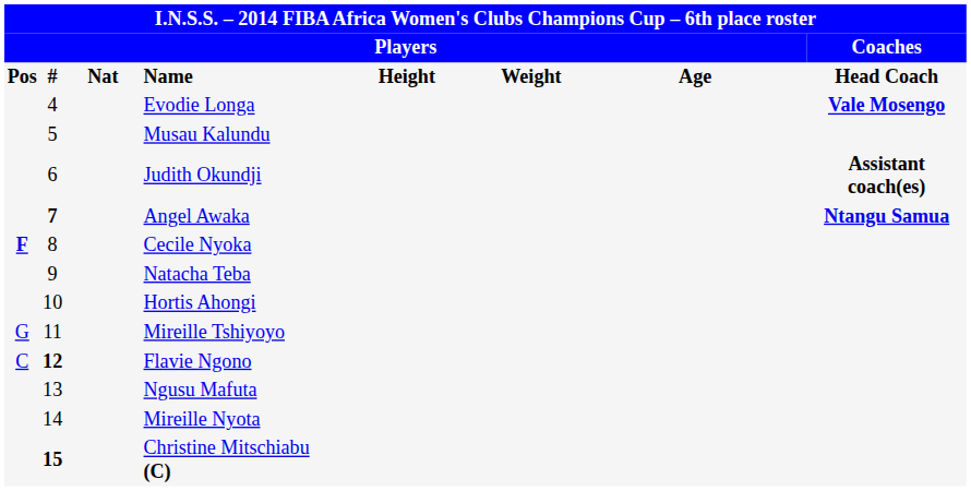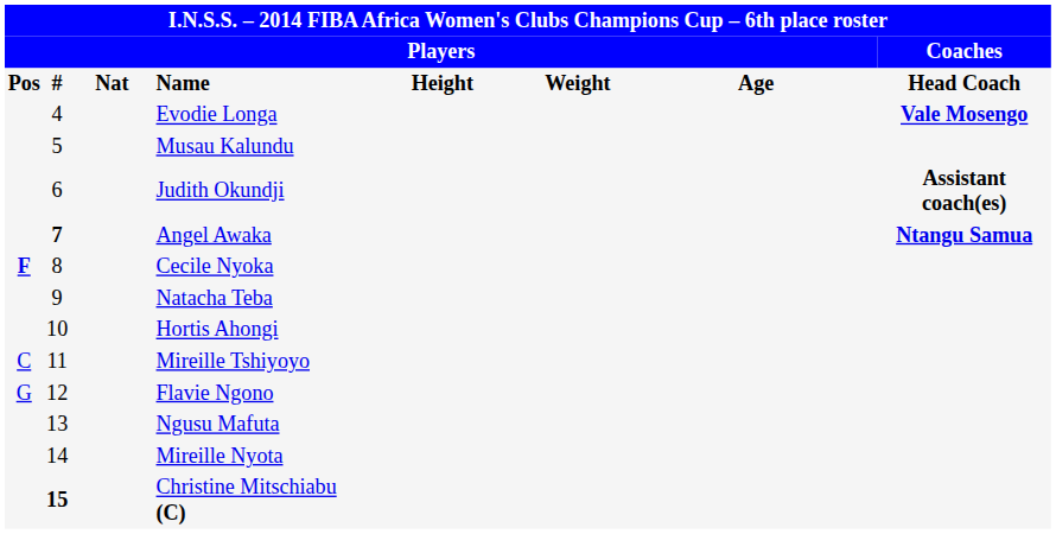 <table border=0 cellpadding=2 cellspacing=0  |- bgcolor=#f5f5f5 style="text-align:center; font-size:85%;" width=75%>
 <tr>
 <td colspan="8" style="background: blue; color: white"><strong>I.N.S.S. – 2014 FIBA Africa Women's Clubs Champions Cup – 6th place roster</strong></td>
 </tr>
 <tr>
 <td colspan="7" style="background: blue; color: white"><strong>Players</strong></td>
 <td style="background: blue; color: white"><strong>Coaches</strong></td>
 </tr>
 <tr style="background=#f5f5f5; color: black">
 <th width=5px>Pos</th>
 <th width=5px>#</th>
 <th width=50px>Nat</th>
 <th width=135px align=left>Name</th>
 <th width=100px>Height</th>
 <th width=70px>Weight</th>
 <th width=160px>Age</th>
 <th width=110px>Head Coach</th>
 </tr>
 <tr>
 <td></td>
 <td>4</td>
 <td></td>
 <td align=left><a href='#'>Evodie Longa</a></td>
 <td></td>
 <td></td>
 <td><span></span></td>
 <td><strong> <a href='#'>Vale Mosengo</a></strong></td>
 </tr>
 <tr>
 <td></td>
 <td>5</td>
 <td></td>
 <td align=left><a href='#'>Musau Kalundu</a></td>
 <td></td>
 <td></td>
 <td><span></span></td>
 </tr>
 <tr>
 <td></td>
 <td>6</td>
 <td></td>
 <td align=left><a href='#'>Judith Okundji</a></td>
 <td></td>
 <td></td>
 <td><span></span></td>
 <td><strong>Assistant coach(es)</strong></td>
 </tr>
 <tr>
 <td></td>
 <td><strong>7</strong></td>
 <td></td>
 <td align=left><a href='#'>Angel Awaka</a></td>
 <td></td>
 <td></td>
 <td><span></span></td>
 <td><strong> <a href='#'>Ntangu Samua</a></strong></td>
 </tr>
 <tr>
 <td><strong><a href='#'>F</a></strong></td>
 <td>8</td>
 <td></td>
 <td align=left><a href='#'>Cecile Nyoka</a></td>
 <td><span></span></td>
 <td></td>
 <td><span></span></td>
 </tr>
 <tr>
 <td></td>
 <td>9</td>
 <td></td>
 <td align=left><a href='#'>Natacha Teba</a></td>
 <td></td>
 <td></td>
 <td><span></span></td>
 </tr>
 <tr>
 <td></td>
 <td>10</td>
 <td></td>
 <td align=left><a href='#'>Hortis Ahongi</a></td>
 <td></td>
 <td></td>
 <td><span></span></td>
 </tr>
 <tr>
-<td><a href='#'>G</a></td>
+<td><a href='#'>C</a></td>
 <td>11</td>
 <td></td>
 <td align=left><a href='#'>Mireille Tshiyoyo</a></td>
 <td><span></span></td>
 <td></td>
 <td><span></span></td>
 </tr>
 <tr>
-<td><a href='#'>C</a></td>
-<td><strong>12</strong></td>
+<td><a href='#'>G</a></td>
+<td>12</td>
 <td></td>
 <td align=left><a href='#'>Flavie Ngono</a></td>
 <td><span></span></td>
 <td></td>
 <td><span></span></td>
 </tr>
 <tr>
 <td></td>
 <td>13</td>
 <td></td>
 <td align=left><a href='#'>Ngusu Mafuta</a></td>
 <td></td>
 <td></td>
 <td><span></span></td>
 </tr>
 <tr>
 <td></td>
 <td>14</td>
 <td></td>
 <td align=left><a href='#'>Mireille Nyota</a></td>
 <td></td>
 <td></td>
 <td><span></span></td>
 </tr>
 <tr>
 <td></td>
 <td><strong>15</strong></td>
 <td></td>
 <td align=left><a href='#'>Christine Mitschiabu</a> <strong>(C)</strong></td>
 <td></td>
 <td></td>
 <td><span></span></td>
 </tr>
 </table>
